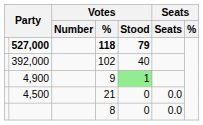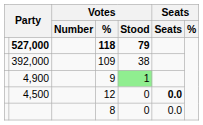 <table class="wikitable sortable" style="text-align:right;" style="font-size:95%">
 <tr>
 <th style="vertical-align:center;" rowspan="2" colspan="2">Party</th>
 <th style="text-align:center;" colspan="3">Votes</th>
 <th style="text-align:center;" colspan="4">Seats</th>
 </tr>
 <tr style="text-align: right">
 <th align=center>Number</th>
 <th align=center>%</th>
 <th align=center>Stood</th>
 <th align=center>Seats</th>
 <th align=center>%</th>
 </tr>
 <tr>
 <td></td>
 <td align="right"><strong>527,000</strong></td>
 <td align="right"></td>
 <td align="right"><strong>118</strong></td>
 <td align="right"><strong>79</strong></td>
 <td align="right"></td>
 </tr>
 <tr>
 <td></td>
 <td align="right">392,000</td>
 <td align="right"></td>
-<td align="right">102</td>
-<td align="right">40</td>
+<td align="right">109</td>
+<td align="right">38</td>
 <td align="right"></td>
 </tr>
 <tr>
 <td></td>
 <td align="right">4,900</td>
 <td align="right"></td>
 <td align="right">9</td>
 <td align="right" style="background: lightgreen;">1</td>
 <td align="right"></td>
 </tr>
 <tr>
 <td></td>
 <td align="right">4,500</td>
 <td align="right"></td>
-<td align="right">21</td>
+<td align="right">12</td>
 <td align="right">0</td>
-<td align="right">0.0</td>
+<td align="right"><strong>0.0</strong></td>
 </tr>
 <tr>
 <td></td>
 <td align="right"></td>
 <td align="right"></td>
 <td align="right">8</td>
 <td align="right">0</td>
 <td align="right">0.0</td>
 </tr>
 </table>
